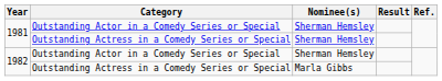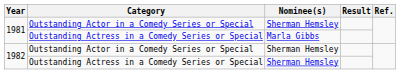 <table class="wikitable">
 <tr>
 <th>Year</th>
 <th>Category</th>
 <th>Nominee(s)</th>
 <th>Result</th>
 <th>Ref.</th>
 </tr>
 <tr>
 <td rowspan="2">1981</td>
 <td><a href='#'>Outstanding Actor in a Comedy Series or Special</a></td>
 <td><a href='#'>Sherman Hemsley</a></td>
 <td></td>
 <td align="center" rowspan="2"></td>
 </tr>
 <tr>
 <td><a href='#'>Outstanding Actress in a Comedy Series or Special</a></td>
-<td><a href='#'>Sherman Hemsley</a></td>
+<td><a href='#'>Marla Gibbs</a></td>
 <td></td>
 </tr>
 <tr>
 <td rowspan="2">1982</td>
 <td>Outstanding Actor in a Comedy Series or Special</td>
 <td>Sherman Hemsley</td>
 <td></td>
 <td align="center" rowspan="2"></td>
 </tr>
 <tr>
 <td>Outstanding Actress in a Comedy Series or Special</td>
-<td>Marla Gibbs</td>
+<td><a href='#'>Sherman Hemsley</a></td>
 <td></td>
 </tr>
 </table>
